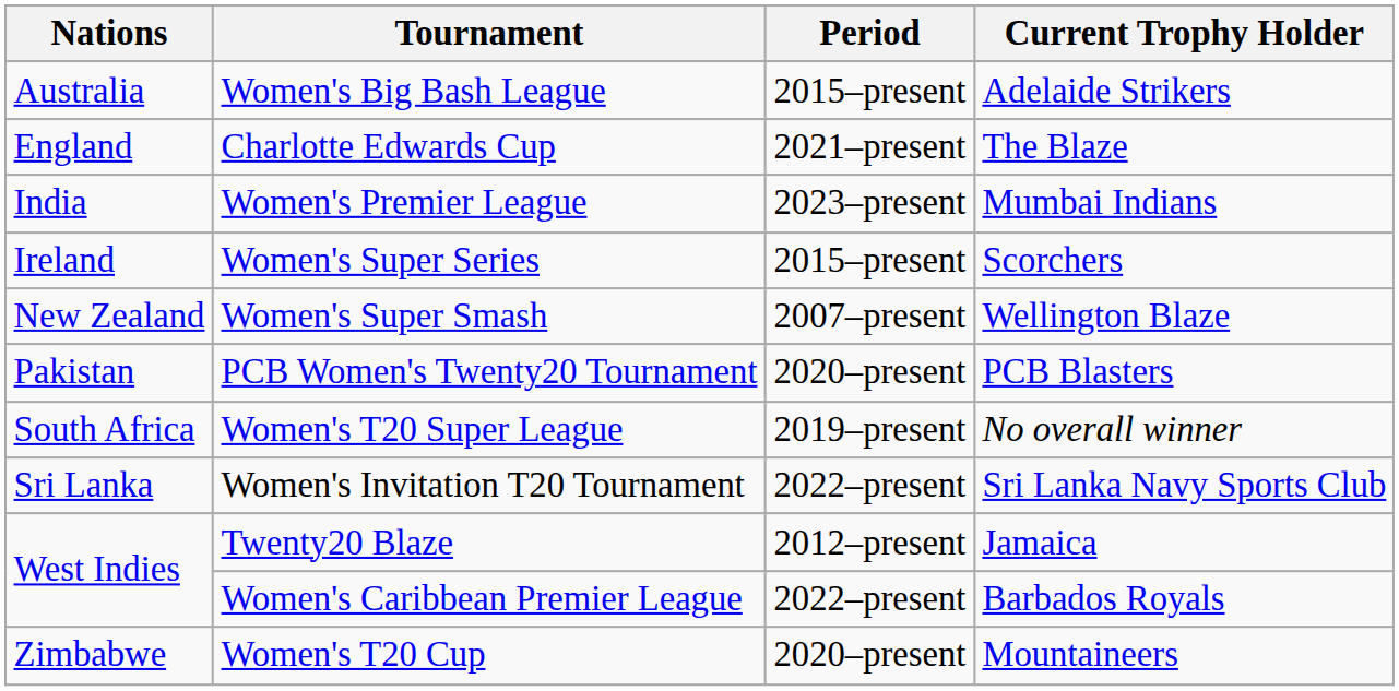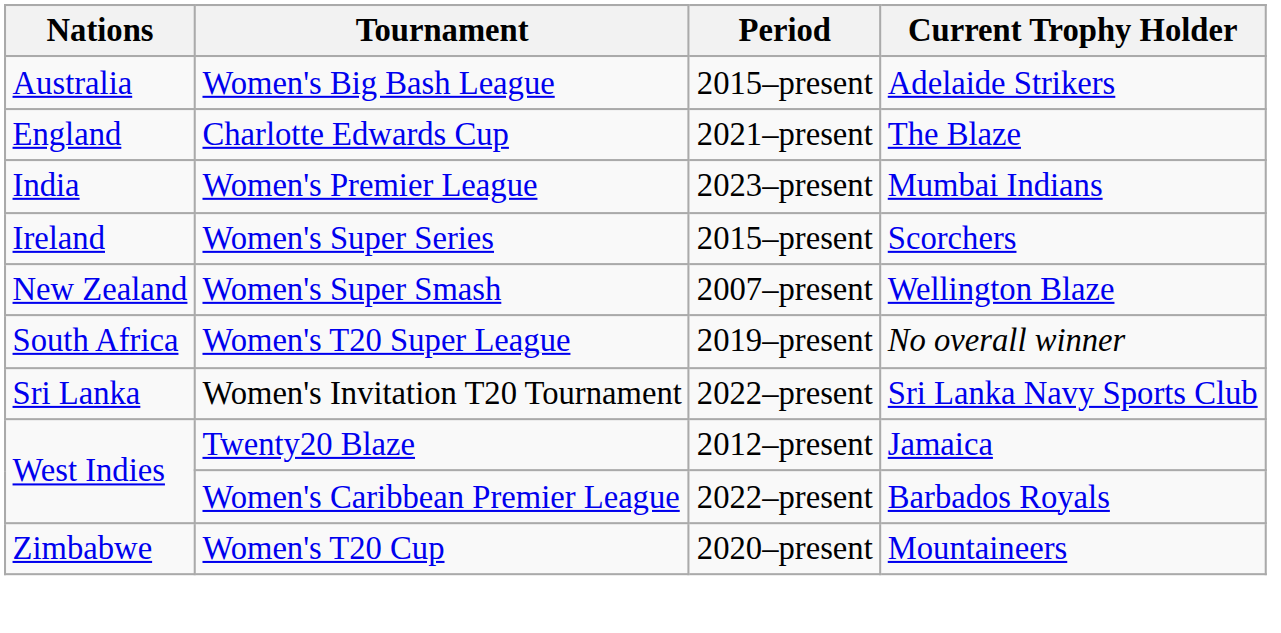 <table class="wikitable sortable">
 <tr>
 <th>Nations</th>
 <th>Tournament</th>
 <th>Period</th>
 <th>Current Trophy Holder</th>
 </tr>
 <tr>
 <td> <a href='#'>Australia</a></td>
 <td><a href='#'>Women's Big Bash League</a></td>
 <td>2015–present</td>
 <td><a href='#'>Adelaide Strikers</a></td>
 </tr>
 <tr>
 <td> <a href='#'>England</a></td>
 <td><a href='#'>Charlotte Edwards Cup</a></td>
 <td>2021–present</td>
 <td><a href='#'>The Blaze</a></td>
 </tr>
 <tr>
 <td> <a href='#'>India</a></td>
 <td><a href='#'>Women's Premier League</a></td>
 <td>2023–present</td>
 <td><a href='#'>Mumbai Indians</a></td>
 </tr>
 <tr>
 <td> <a href='#'>Ireland</a></td>
 <td><a href='#'>Women's Super Series</a></td>
 <td>2015–present</td>
 <td><a href='#'>Scorchers</a></td>
 </tr>
 <tr>
 <td> <a href='#'>New Zealand</a></td>
 <td><a href='#'>Women's Super Smash</a></td>
 <td>2007–present</td>
 <td><a href='#'>Wellington Blaze</a></td>
 </tr>
 <tr>
-<td> <a href='#'>Pakistan</a></td>
-<td><a href='#'>PCB Women's Twenty20 Tournament</a></td>
-<td>2020–present</td>
-<td><a href='#'>PCB Blasters</a></td>
-</tr>
-<tr>
 <td> <a href='#'>South Africa</a></td>
 <td><a href='#'>Women's T20 Super League</a></td>
 <td>2019–present</td>
 <td><em>No overall winner</em></td>
 </tr>
 <tr>
 <td> <a href='#'>Sri Lanka</a></td>
 <td>Women's Invitation T20 Tournament</td>
 <td>2022–present</td>
 <td><a href='#'>Sri Lanka Navy Sports Club</a></td>
 </tr>
 <tr>
 <td rowspan="2"> <a href='#'>West Indies</a></td>
 <td><a href='#'>Twenty20 Blaze</a></td>
 <td>2012–present</td>
 <td><a href='#'>Jamaica</a></td>
 </tr>
 <tr>
 <td><a href='#'>Women's Caribbean Premier League</a></td>
 <td>2022–present</td>
 <td><a href='#'>Barbados Royals</a></td>
 </tr>
 <tr>
 <td> <a href='#'>Zimbabwe</a></td>
 <td><a href='#'>Women's T20 Cup</a></td>
 <td>2020–present</td>
 <td><a href='#'>Mountaineers</a></td>
 </tr>
 </table>
